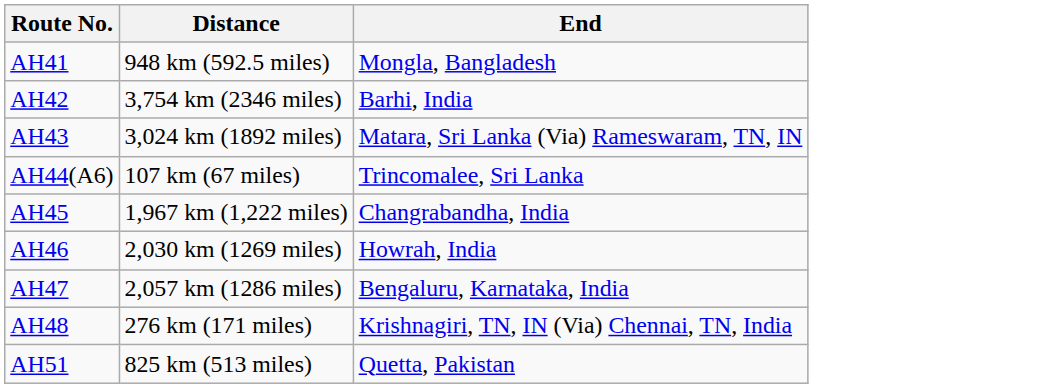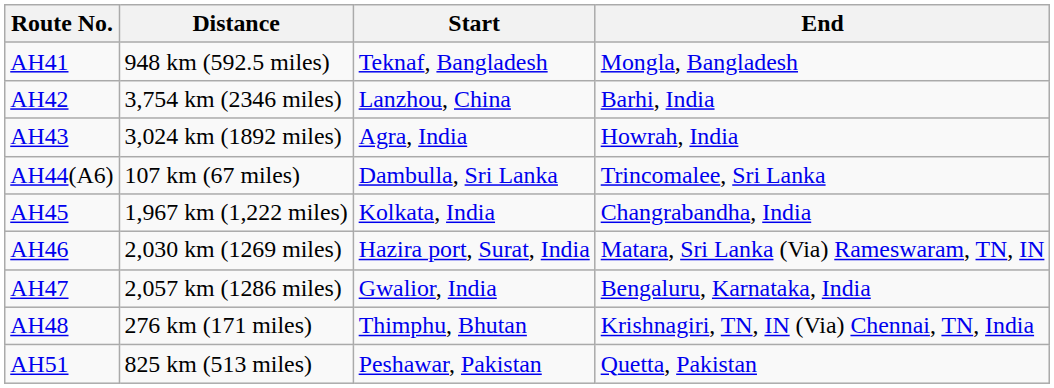 <table class="wikitable sortable mw-collapsible">
 <tr>
 <th>Route No.</th>
 <th>Distance</th>
+<th>Start</th>
 <th>End</th>
 </tr>
 <tr>
 <td><a href='#'>AH41</a></td>
 <td>948 km (592.5 miles)</td>
+<td><a href='#'>Teknaf</a>, <a href='#'>Bangladesh</a></td>
 <td><a href='#'>Mongla</a>, <a href='#'>Bangladesh</a></td>
 </tr>
 <tr>
 <td><a href='#'>AH42</a></td>
 <td>3,754 km (2346 miles)</td>
+<td><a href='#'>Lanzhou</a>, <a href='#'>China</a></td>
 <td><a href='#'>Barhi</a>, <a href='#'>India</a></td>
 </tr>
 <tr>
 <td><a href='#'>AH43</a></td>
 <td>3,024 km (1892 miles)</td>
-<td><a href='#'>Matara</a>, <a href='#'>Sri Lanka</a> (Via) <a href='#'>Rameswaram</a>, <a href='#'>TN</a>, <a href='#'>IN</a></td>
+<td><a href='#'>Agra</a>, <a href='#'>India</a></td>
+<td><a href='#'>Howrah</a>, <a href='#'>India</a></td>
 </tr>
 <tr>
 <td><a href='#'>AH44</a>(A6)</td>
 <td>107 km (67 miles)</td>
+<td><a href='#'>Dambulla</a>, <a href='#'>Sri Lanka</a></td>
 <td><a href='#'>Trincomalee</a>, <a href='#'>Sri Lanka</a></td>
 </tr>
 <tr>
 <td><a href='#'>AH45</a></td>
 <td>1,967 km (1,222 miles)</td>
+<td><a href='#'>Kolkata</a>, <a href='#'>India</a></td>
 <td><a href='#'>Changrabandha</a>, <a href='#'>India</a></td>
 </tr>
 <tr>
 <td><a href='#'>AH46</a></td>
 <td>2,030 km (1269 miles)</td>
-<td><a href='#'>Howrah</a>, <a href='#'>India</a></td>
+<td><a href='#'>Hazira port</a>, <a href='#'>Surat</a>, <a href='#'>India</a></td>
+<td><a href='#'>Matara</a>, <a href='#'>Sri Lanka</a> (Via) <a href='#'>Rameswaram</a>, <a href='#'>TN</a>, <a href='#'>IN</a></td>
 </tr>
 <tr>
 <td><a href='#'>AH47</a></td>
 <td>2,057 km (1286 miles)</td>
+<td><a href='#'>Gwalior</a>, <a href='#'>India</a></td>
 <td><a href='#'>Bengaluru</a>, <a href='#'>Karnataka</a>, <a href='#'>India</a></td>
 </tr>
 <tr>
 <td><a href='#'>AH48</a></td>
 <td>276 km (171 miles)</td>
+<td><a href='#'>Thimphu</a>, <a href='#'>Bhutan</a></td>
 <td><a href='#'>Krishnagiri</a>, <a href='#'>TN</a>, <a href='#'>IN</a> (Via) <a href='#'>Chennai</a>, <a href='#'>TN</a>, <a href='#'>India</a></td>
 </tr>
 <tr>
 <td><a href='#'>AH51</a></td>
 <td>825 km (513 miles)</td>
+<td><a href='#'>Peshawar</a>, <a href='#'>Pakistan</a></td>
 <td><a href='#'>Quetta</a>, <a href='#'>Pakistan</a></td>
 </tr>
 </table>
